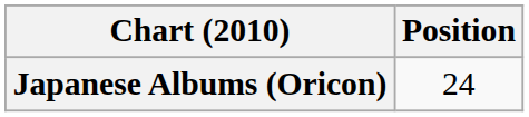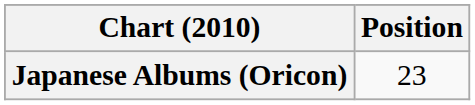 <table class="wikitable plainrowheaders" style="text-align:center">
 <tr>
 <th scope="col">Chart (2010)</th>
 <th scope="col">Position</th>
 </tr>
 <tr>
 <th scope="row">Japanese Albums (Oricon)</th>
-<td>24</td>
+<td>23</td>
 </tr>
 </table>
